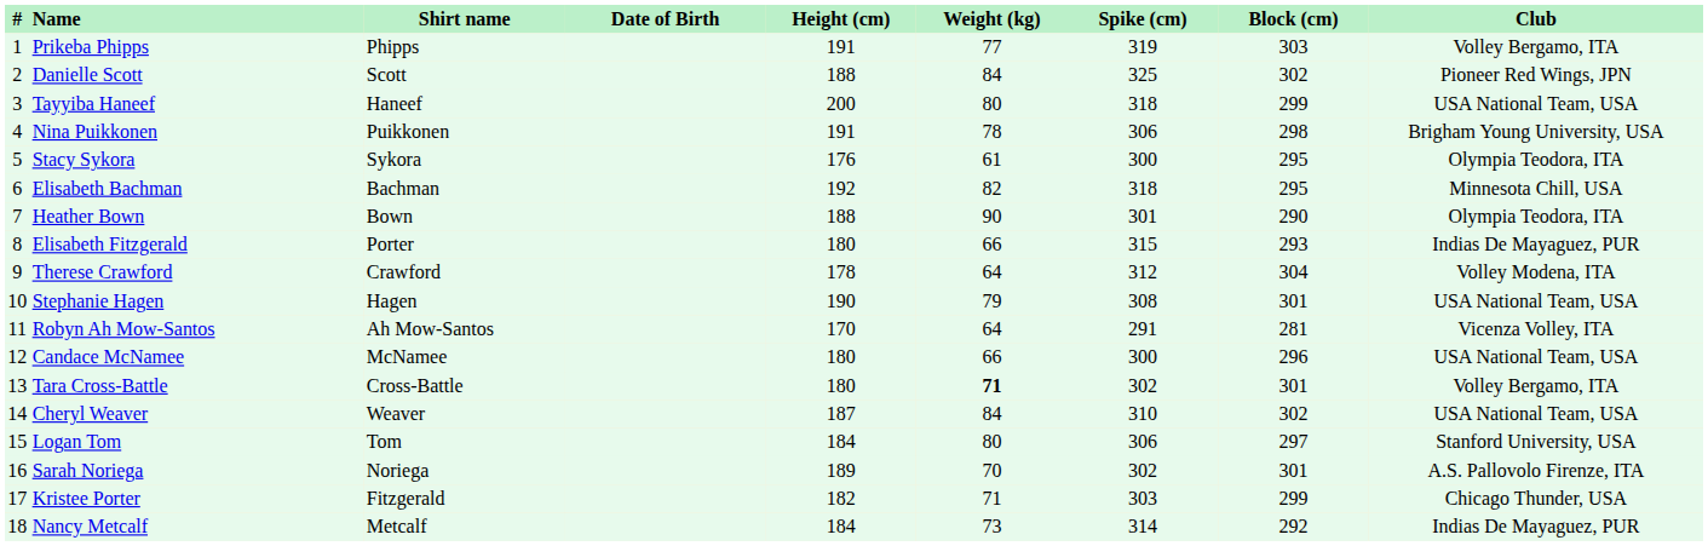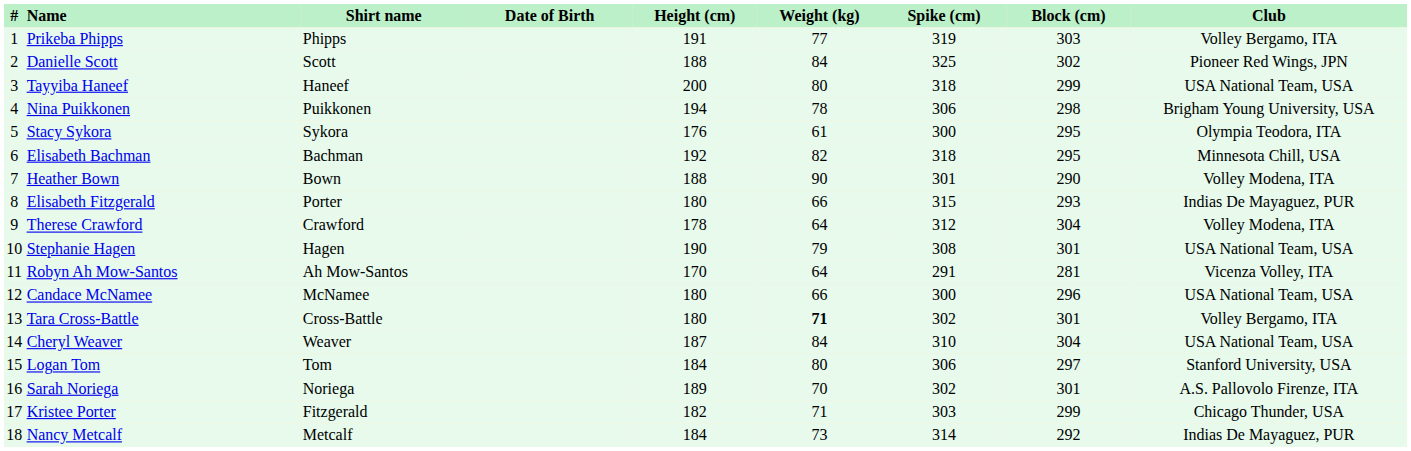 <table border=0 cellpadding=2 cellspacing=0  |- bgcolor=#FFECCE style="text-align:center; font-size:90%; width:100%">
 <tr bgcolor=#BBF0C9>
 <th>#</th>
 <th align=left width=20%>Name</th>
 <th width=12%>Shirt name</th>
 <th width=12%>Date of Birth</th>
 <th width=9%>Height (cm)</th>
 <th width=9%>Weight (kg)</th>
 <th width=9%>Spike (cm)</th>
 <th width=9%>Block (cm)</th>
 <th width=20%>Club</th>
 </tr>
 <tr bgcolor=#E7FAEC>
 <td>1</td>
 <td align=left><a href='#'>Prikeba Phipps</a></td>
 <td align=left>Phipps</td>
 <td></td>
 <td>191</td>
 <td>77</td>
 <td>319</td>
 <td>303</td>
 <td>Volley Bergamo, ITA</td>
 </tr>
 <tr bgcolor=#E7FAEC>
 <td>2</td>
 <td align=left><a href='#'>Danielle Scott</a></td>
 <td align=left>Scott</td>
 <td></td>
 <td>188</td>
 <td>84</td>
 <td>325</td>
 <td>302</td>
 <td>Pioneer Red Wings, JPN</td>
 </tr>
 <tr bgcolor=#E7FAEC>
 <td>3</td>
 <td align=left><a href='#'>Tayyiba Haneef</a></td>
 <td align=left>Haneef</td>
 <td></td>
 <td>200</td>
 <td>80</td>
 <td>318</td>
 <td>299</td>
 <td>USA National Team, USA</td>
 </tr>
 <tr bgcolor=#E7FAEC>
 <td>4</td>
 <td align=left><a href='#'>Nina Puikkonen</a></td>
 <td align=left>Puikkonen</td>
 <td></td>
-<td>191</td>
+<td>194</td>
 <td>78</td>
 <td>306</td>
 <td>298</td>
 <td>Brigham Young University, USA</td>
 </tr>
 <tr bgcolor=#E7FAEC>
 <td>5</td>
 <td align=left><a href='#'>Stacy Sykora</a></td>
 <td align=left>Sykora</td>
 <td></td>
 <td>176</td>
 <td>61</td>
 <td>300</td>
 <td>295</td>
 <td>Olympia Teodora, ITA</td>
 </tr>
 <tr bgcolor=#E7FAEC>
 <td>6</td>
 <td align=left><a href='#'>Elisabeth Bachman</a></td>
 <td align=left>Bachman</td>
 <td></td>
 <td>192</td>
 <td>82</td>
 <td>318</td>
 <td>295</td>
 <td>Minnesota Chill, USA</td>
 </tr>
 <tr bgcolor=#E7FAEC>
 <td>7</td>
 <td align=left><a href='#'>Heather Bown</a></td>
 <td align=left>Bown</td>
 <td></td>
 <td>188</td>
 <td>90</td>
 <td>301</td>
 <td>290</td>
-<td>Olympia Teodora, ITA</td>
+<td>Volley Modena, ITA</td>
 </tr>
 <tr bgcolor=#E7FAEC>
 <td>8</td>
 <td align=left><a href='#'>Elisabeth Fitzgerald</a></td>
 <td align=left>Porter</td>
 <td></td>
 <td>180</td>
 <td>66</td>
 <td>315</td>
 <td>293</td>
 <td>Indias De Mayaguez, PUR</td>
 </tr>
 <tr bgcolor=#E7FAEC>
 <td>9</td>
 <td align=left><a href='#'>Therese Crawford</a></td>
 <td align=left>Crawford</td>
 <td></td>
 <td>178</td>
 <td>64</td>
 <td>312</td>
 <td>304</td>
 <td>Volley Modena, ITA</td>
 </tr>
 <tr bgcolor=#E7FAEC>
 <td>10</td>
 <td align=left><a href='#'>Stephanie Hagen</a></td>
 <td align=left>Hagen</td>
 <td></td>
 <td>190</td>
 <td>79</td>
 <td>308</td>
 <td>301</td>
 <td>USA National Team, USA</td>
 </tr>
 <tr bgcolor=#E7FAEC>
 <td>11</td>
 <td align=left><a href='#'>Robyn Ah Mow-Santos</a></td>
 <td align=left>Ah Mow-Santos</td>
 <td></td>
 <td>170</td>
 <td>64</td>
 <td>291</td>
 <td>281</td>
 <td>Vicenza Volley, ITA</td>
 </tr>
 <tr bgcolor=#E7FAEC>
 <td>12</td>
 <td align=left><a href='#'>Candace McNamee</a></td>
 <td align=left>McNamee</td>
 <td></td>
 <td>180</td>
 <td>66</td>
 <td>300</td>
 <td>296</td>
 <td>USA National Team, USA</td>
 </tr>
 <tr bgcolor=#E7FAEC>
 <td>13</td>
 <td align=left><a href='#'>Tara Cross-Battle</a></td>
 <td align=left>Cross-Battle</td>
 <td></td>
 <td>180</td>
 <td><strong>71</strong></td>
 <td>302</td>
 <td>301</td>
 <td>Volley Bergamo, ITA</td>
 </tr>
 <tr bgcolor=#E7FAEC>
 <td>14</td>
 <td align=left><a href='#'>Cheryl Weaver</a></td>
 <td align=left>Weaver</td>
 <td></td>
 <td>187</td>
 <td>84</td>
 <td>310</td>
-<td>302</td>
+<td>304</td>
 <td>USA National Team, USA</td>
 </tr>
 <tr bgcolor=#E7FAEC>
 <td>15</td>
 <td align=left><a href='#'>Logan Tom</a></td>
 <td align=left>Tom</td>
 <td></td>
 <td>184</td>
 <td>80</td>
 <td>306</td>
 <td>297</td>
 <td>Stanford University, USA</td>
 </tr>
 <tr bgcolor=#E7FAEC>
 <td>16</td>
 <td align=left><a href='#'>Sarah Noriega</a></td>
 <td align=left>Noriega</td>
 <td></td>
 <td>189</td>
 <td>70</td>
 <td>302</td>
 <td>301</td>
 <td>A.S. Pallovolo Firenze, ITA</td>
 </tr>
 <tr bgcolor=#E7FAEC>
 <td>17</td>
 <td align=left><a href='#'>Kristee Porter</a></td>
 <td align=left>Fitzgerald</td>
 <td></td>
 <td>182</td>
 <td>71</td>
 <td>303</td>
 <td>299</td>
 <td>Chicago Thunder, USA</td>
 </tr>
 <tr bgcolor=#E7FAEC>
 <td>18</td>
 <td align=left><a href='#'>Nancy Metcalf</a></td>
 <td align=left>Metcalf</td>
 <td></td>
 <td>184</td>
 <td>73</td>
 <td>314</td>
 <td>292</td>
 <td>Indias De Mayaguez, PUR</td>
 </tr>
 </table>
